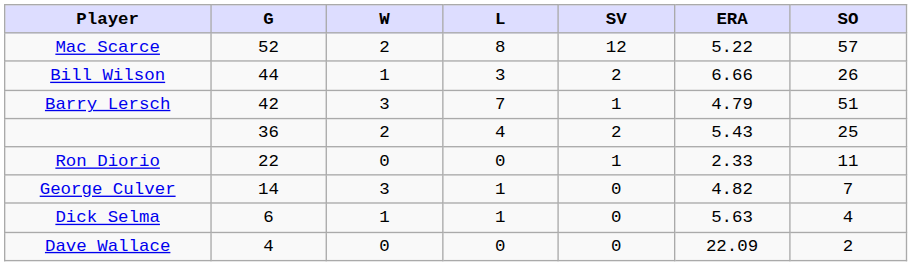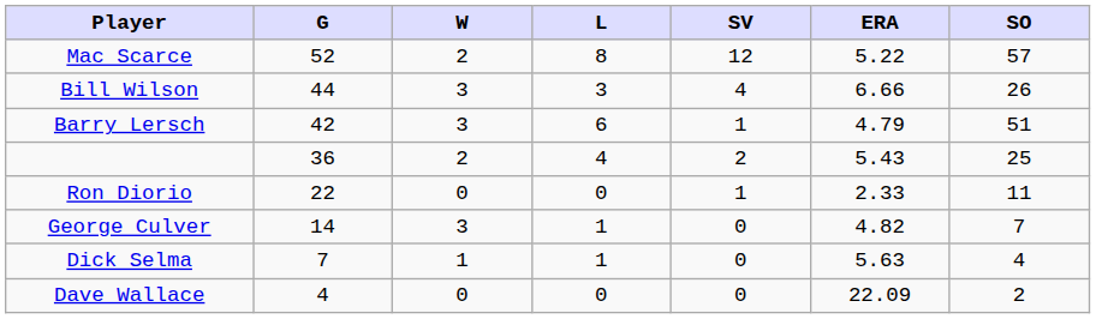 <table class="wikitable sortable">
 <tr>
 <th style="background:#ddf; width:16%;">Player</th>
 <th style="background:#ddf; width:9%;">G</th>
 <th style="background:#ddf; width:9%;">W</th>
 <th style="background:#ddf; width:9%;">L</th>
 <th style="background:#ddf; width:9%;">SV</th>
 <th style="background:#ddf; width:9%;">ERA</th>
 <th style="background:#ddf; width:9%;">SO</th>
 </tr>
 <tr style="text-align:center;">
 <td><a href='#'>Mac Scarce</a></td>
 <td>52</td>
 <td>2</td>
 <td>8</td>
 <td>12</td>
 <td>5.22</td>
 <td>57</td>
 </tr>
 <tr align=center>
 <td><a href='#'>Bill Wilson</a></td>
 <td>44</td>
-<td>1</td>
 <td>3</td>
-<td>2</td>
+<td>3</td>
+<td>4</td>
 <td>6.66</td>
 <td>26</td>
 </tr>
 <tr align=center>
 <td><a href='#'>Barry Lersch</a></td>
 <td>42</td>
 <td>3</td>
-<td>7</td>
+<td>6</td>
 <td>1</td>
 <td>4.79</td>
 <td>51</td>
 </tr>
 <tr align=center>
 <td></td>
 <td>36</td>
 <td>2</td>
 <td>4</td>
 <td>2</td>
 <td>5.43</td>
 <td>25</td>
 </tr>
 <tr align=center>
 <td><a href='#'>Ron Diorio</a></td>
 <td>22</td>
 <td>0</td>
 <td>0</td>
 <td>1</td>
 <td>2.33</td>
 <td>11</td>
 </tr>
 <tr align=center>
 <td><a href='#'>George Culver</a></td>
 <td>14</td>
 <td>3</td>
 <td>1</td>
 <td>0</td>
 <td>4.82</td>
 <td>7</td>
 </tr>
 <tr align=center>
 <td><a href='#'>Dick Selma</a></td>
-<td>6</td>
+<td>7</td>
 <td>1</td>
 <td>1</td>
 <td>0</td>
 <td>5.63</td>
 <td>4</td>
 </tr>
 <tr align=center>
 <td><a href='#'>Dave Wallace</a></td>
 <td>4</td>
 <td>0</td>
 <td>0</td>
 <td>0</td>
 <td>22.09</td>
 <td>2</td>
 </tr>
 </table>
